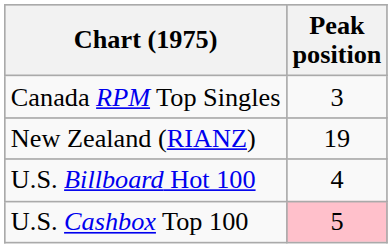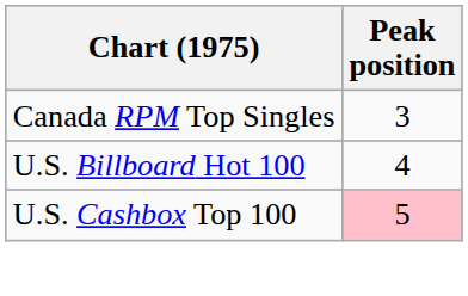 <table class="wikitable sortable">
 <tr>
 <th>Chart (1975)</th>
 <th>Peak<br>position</th>
 </tr>
 <tr>
 <td>Canada <a href='#'><em>RPM</em></a> Top Singles</td>
 <td style="text-align:center;">3</td>
 </tr>
 <tr>
-<td>New Zealand (<a href='#'>RIANZ</a>)</td>
-<td style="text-align:center;">19</td>
-</tr>
-<tr>
 <td>U.S. <a href='#'><em>Billboard</em> Hot 100</a></td>
 <td style="text-align:center;">4</td>
 </tr>
 <tr>
 <td>U.S. <em><a href='#'>Cashbox</a></em> Top 100</td>
 <td style="background: pink; text-align:center;">5</td>
 </tr>
 </table>
